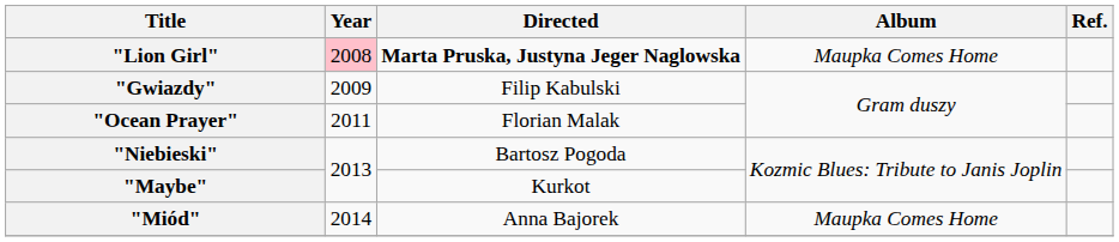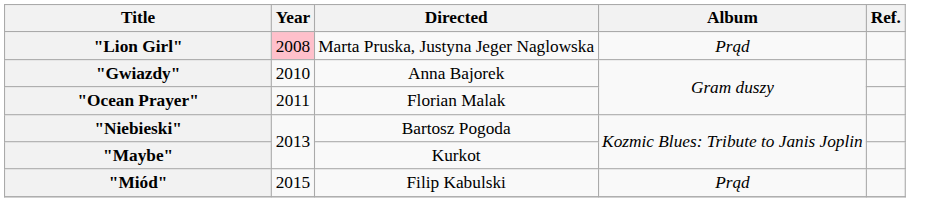 <table class="wikitable plainrowheaders" style="text-align:center;">
 <tr>
 <th scope="col" style="width:15em;">Title</th>
 <th scope="col">Year</th>
 <th scope="col">Directed</th>
 <th scope="col">Album</th>
 <th scope="col">Ref.</th>
 </tr>
 <tr>
 <th scope="row">"Lion Girl"</th>
 <td style="background: pink;">2008</td>
-<td><strong>Marta Pruska, Justyna Jeger Naglowska</strong></td>
-<td><em>Maupka Comes Home</em></td>
+<td>Marta Pruska, Justyna Jeger Naglowska</td>
+<td><em>Prąd</em></td>
 <td></td>
 </tr>
 <tr>
 <th scope="row">"Gwiazdy"</th>
-<td>2009</td>
-<td>Filip Kabulski</td>
+<td>2010</td>
+<td>Anna Bajorek</td>
 <td rowspan=2><em>Gram duszy</em></td>
 <td></td>
 </tr>
 <tr>
 <th scope="row">"Ocean Prayer"</th>
 <td>2011</td>
 <td>Florian Malak</td>
 <td></td>
 </tr>
 <tr>
 <th scope="row">"Niebieski"</th>
 <td rowspan=2>2013</td>
 <td>Bartosz Pogoda</td>
 <td rowspan=2><em>Kozmic Blues: Tribute to Janis Joplin</em></td>
 <td></td>
 </tr>
 <tr>
 <th scope="row">"Maybe"</th>
 <td>Kurkot</td>
 <td></td>
 </tr>
 <tr>
 <th scope="row">"Miód"</th>
-<td>2014</td>
-<td>Anna Bajorek</td>
-<td><em>Maupka Comes Home</em></td>
+<td>2015</td>
+<td>Filip Kabulski</td>
+<td><em>Prąd</em></td>
 <td></td>
 </tr>
 <tr>
 </tr>
 </table>
